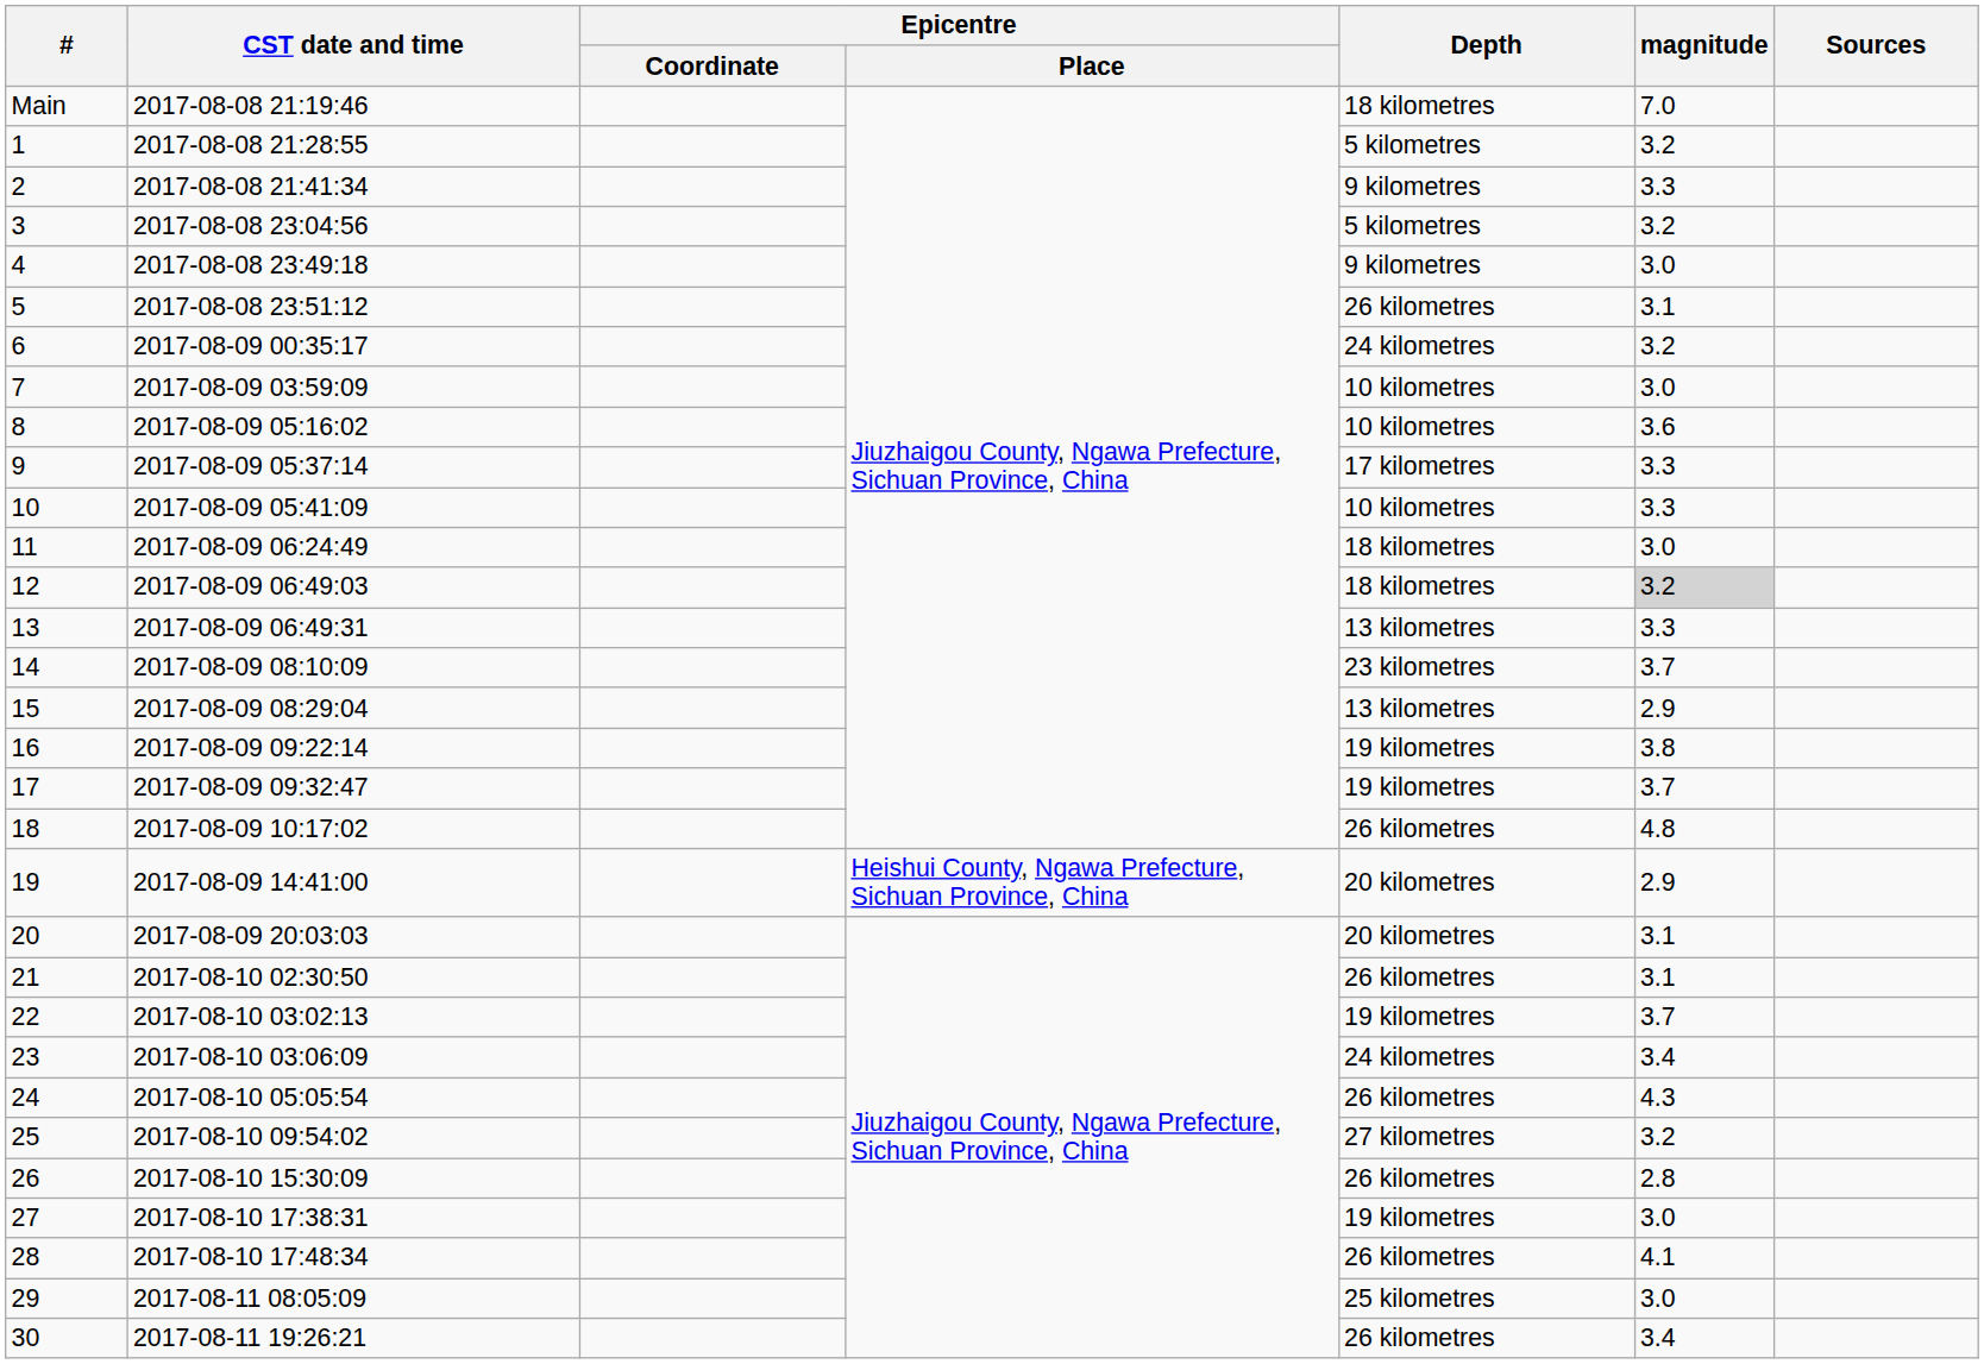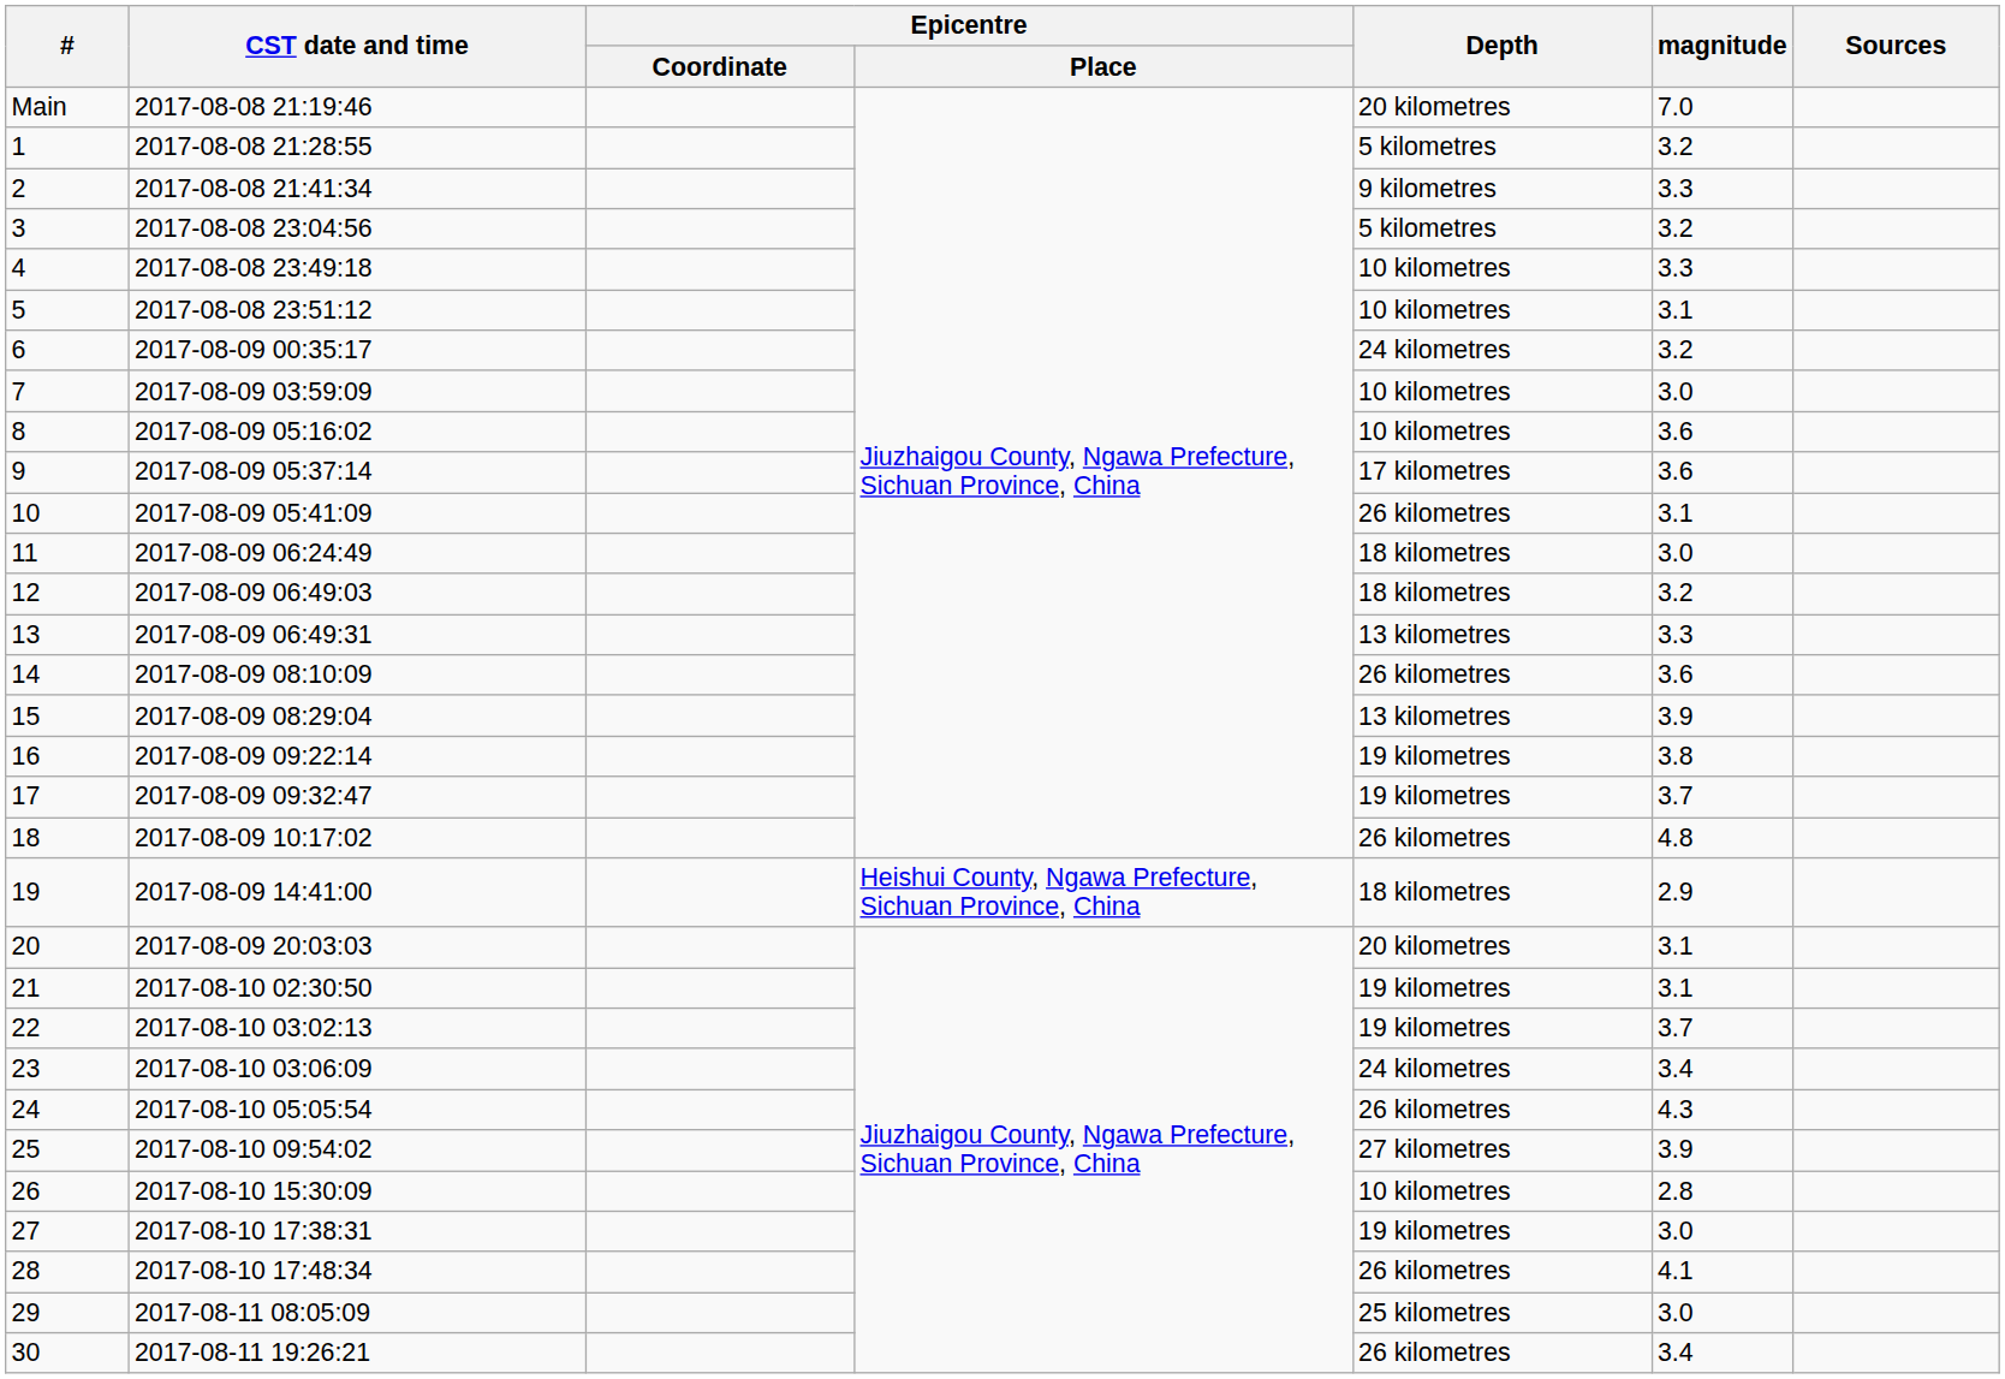 <table class="wikitable sortable collapsible collapsed">
 <tr>
 <th rowspan="2">#</th>
 <th rowspan="2"><a href='#'>CST</a> date and time</th>
 <th colspan="2">Epicentre</th>
 <th width="15%" rowspan="2">Depth</th>
 <th width="5%" rowspan="2">magnitude</th>
 <th rowspan="2">Sources</th>
 </tr>
 <tr>
 <th>Coordinate</th>
 <th width="25%">Place</th>
 </tr>
 <tr>
 <td>Main</td>
 <td>2017-08-08 21:19:46</td>
 <td></td>
 <td rowspan="19"><a href='#'>Jiuzhaigou County</a>, <a href='#'>Ngawa Prefecture</a>, <a href='#'>Sichuan Province</a>, <a href='#'>China</a></td>
-<td>18 kilometres</td>
+<td>20 kilometres</td>
 <td>7.0</td>
 <td></td>
 </tr>
 <tr>
 <td>1</td>
 <td>2017-08-08 21:28:55</td>
 <td></td>
 <td>5 kilometres</td>
 <td>3.2</td>
 <td></td>
 </tr>
 <tr>
 <td>2</td>
 <td>2017-08-08 21:41:34</td>
 <td></td>
 <td>9 kilometres</td>
 <td>3.3</td>
 <td></td>
 </tr>
 <tr>
 <td>3</td>
 <td>2017-08-08 23:04:56</td>
 <td></td>
 <td>5 kilometres</td>
 <td>3.2</td>
 <td></td>
 </tr>
 <tr>
 <td>4</td>
 <td>2017-08-08 23:49:18</td>
 <td></td>
-<td>9 kilometres</td>
-<td>3.0</td>
+<td>10 kilometres</td>
+<td>3.3</td>
 <td></td>
 </tr>
 <tr>
 <td>5</td>
 <td>2017-08-08 23:51:12</td>
 <td></td>
-<td>26 kilometres</td>
+<td>10 kilometres</td>
 <td>3.1</td>
 <td></td>
 </tr>
 <tr>
 <td>6</td>
 <td>2017-08-09 00:35:17</td>
 <td></td>
 <td>24 kilometres</td>
 <td>3.2</td>
 <td></td>
 </tr>
 <tr>
 <td>7</td>
 <td>2017-08-09 03:59:09</td>
 <td></td>
 <td>10 kilometres</td>
 <td>3.0</td>
 <td></td>
 </tr>
 <tr>
 <td>8</td>
 <td>2017-08-09 05:16:02</td>
 <td></td>
 <td>10 kilometres</td>
 <td>3.6</td>
 <td></td>
 </tr>
 <tr>
 <td>9</td>
 <td>2017-08-09 05:37:14</td>
 <td></td>
 <td>17 kilometres</td>
-<td>3.3</td>
+<td>3.6</td>
 <td></td>
 </tr>
 <tr>
 <td>10</td>
 <td>2017-08-09 05:41:09</td>
 <td></td>
-<td>10 kilometres</td>
-<td>3.3</td>
+<td>26 kilometres</td>
+<td>3.1</td>
 <td></td>
 </tr>
 <tr>
 <td>11</td>
 <td>2017-08-09 06:24:49</td>
 <td></td>
 <td>18 kilometres</td>
 <td>3.0</td>
 <td></td>
 </tr>
 <tr>
 <td>12</td>
 <td>2017-08-09 06:49:03</td>
 <td></td>
 <td>18 kilometres</td>
-<td style="background: lightgrey;">3.2</td>
+<td>3.2</td>
 <td></td>
 </tr>
 <tr>
 <td>13</td>
 <td>2017-08-09 06:49:31</td>
 <td></td>
 <td>13 kilometres</td>
 <td>3.3</td>
 <td></td>
 </tr>
 <tr>
 <td>14</td>
 <td>2017-08-09 08:10:09</td>
 <td></td>
-<td>23 kilometres</td>
-<td>3.7</td>
+<td>26 kilometres</td>
+<td>3.6</td>
 <td></td>
 </tr>
 <tr>
 <td>15</td>
 <td>2017-08-09 08:29:04</td>
 <td></td>
 <td>13 kilometres</td>
-<td>2.9</td>
+<td>3.9</td>
 <td></td>
 </tr>
 <tr>
 <td>16</td>
 <td>2017-08-09 09:22:14</td>
 <td></td>
 <td>19 kilometres</td>
 <td>3.8</td>
 <td></td>
 </tr>
 <tr>
 <td>17</td>
 <td>2017-08-09 09:32:47</td>
 <td></td>
 <td>19 kilometres</td>
 <td>3.7</td>
 <td></td>
 </tr>
 <tr>
 <td>18</td>
 <td>2017-08-09 10:17:02</td>
 <td></td>
 <td>26 kilometres</td>
 <td>4.8</td>
 <td></td>
 </tr>
 <tr>
 <td>19</td>
 <td>2017-08-09 14:41:00</td>
 <td></td>
 <td><a href='#'>Heishui County</a>, <a href='#'>Ngawa Prefecture</a>, <a href='#'>Sichuan Province</a>, <a href='#'>China</a></td>
-<td>20 kilometres</td>
+<td>18 kilometres</td>
 <td>2.9</td>
 <td></td>
 </tr>
 <tr>
 <td>20</td>
 <td>2017-08-09 20:03:03</td>
 <td></td>
 <td rowspan="11"><a href='#'>Jiuzhaigou County</a>, <a href='#'>Ngawa Prefecture</a>, <a href='#'>Sichuan Province</a>, <a href='#'>China</a></td>
 <td>20 kilometres</td>
 <td>3.1</td>
 <td></td>
 </tr>
 <tr>
 <td>21</td>
 <td>2017-08-10 02:30:50</td>
 <td></td>
-<td>26 kilometres</td>
+<td>19 kilometres</td>
 <td>3.1</td>
 <td></td>
 </tr>
 <tr>
 <td>22</td>
 <td>2017-08-10 03:02:13</td>
 <td></td>
 <td>19 kilometres</td>
 <td>3.7</td>
 <td></td>
 </tr>
 <tr>
 <td>23</td>
 <td>2017-08-10 03:06:09</td>
 <td></td>
 <td>24 kilometres</td>
 <td>3.4</td>
 <td></td>
 </tr>
 <tr>
 <td>24</td>
 <td>2017-08-10 05:05:54</td>
 <td></td>
 <td>26 kilometres</td>
 <td>4.3</td>
 <td></td>
 </tr>
 <tr>
 <td>25</td>
 <td>2017-08-10 09:54:02</td>
 <td></td>
 <td>27 kilometres</td>
-<td>3.2</td>
+<td>3.9</td>
 <td></td>
 </tr>
 <tr>
 <td>26</td>
 <td>2017-08-10 15:30:09</td>
 <td></td>
-<td>26 kilometres</td>
+<td>10 kilometres</td>
 <td>2.8</td>
 <td></td>
 </tr>
 <tr>
 <td>27</td>
 <td>2017-08-10 17:38:31</td>
 <td></td>
 <td>19 kilometres</td>
 <td>3.0</td>
 <td></td>
 </tr>
 <tr>
 <td>28</td>
 <td>2017-08-10 17:48:34</td>
 <td></td>
 <td>26 kilometres</td>
 <td>4.1</td>
 <td></td>
 </tr>
 <tr>
 <td>29</td>
 <td>2017-08-11 08:05:09</td>
 <td></td>
 <td>25 kilometres</td>
 <td>3.0</td>
 <td></td>
 </tr>
 <tr>
 <td>30</td>
 <td>2017-08-11 19:26:21</td>
 <td></td>
 <td>26 kilometres</td>
 <td>3.4</td>
 <td></td>
 </tr>
 </table>
